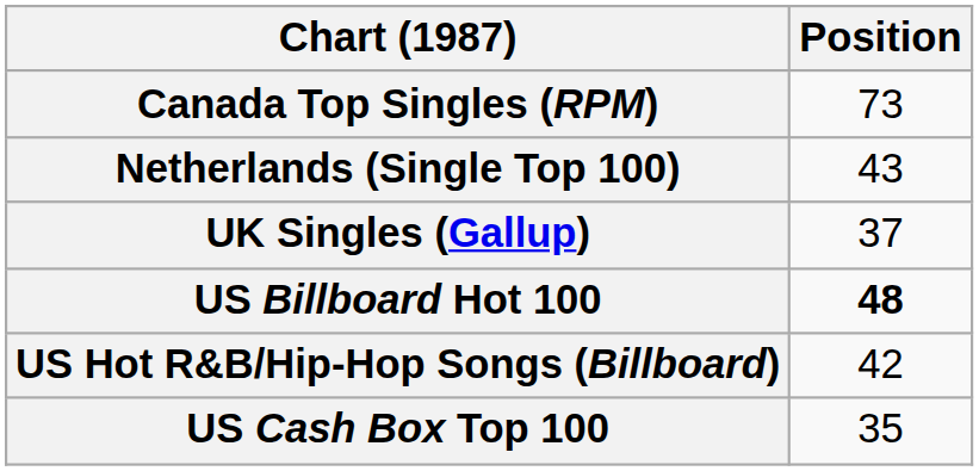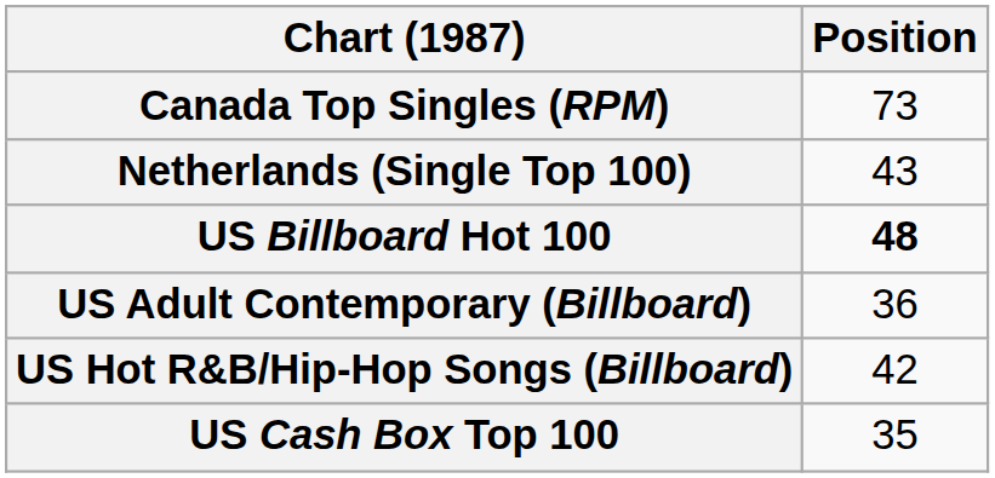 <table class="wikitable plainrowheaders sortable" style="text-align:center">
 <tr>
 <th scope="col">Chart (1987)</th>
 <th scope="col">Position</th>
 </tr>
 <tr>
 <th scope="row">Canada Top Singles (<em>RPM</em>)</th>
 <td>73</td>
 </tr>
 <tr>
 <th scope="row">Netherlands (Single Top 100)</th>
 <td>43</td>
 </tr>
 <tr>
-<th scope="row">UK Singles (<a href='#'>Gallup</a>)</th>
-<td>37</td>
+<th scope="row">US <em>Billboard</em> Hot 100</th>
+<td><strong>48</strong></td>
 </tr>
 <tr>
-<th scope="row">US <em>Billboard</em> Hot 100</th>
-<td><strong>48</strong></td>
+<th scope="row">US Adult Contemporary (<em>Billboard</em>)</th>
+<td>36</td>
 </tr>
 <tr>
 <th scope="row">US Hot R&B/Hip-Hop Songs (<em>Billboard</em>)</th>
 <td>42</td>
 </tr>
 <tr>
 <th scope="row">US <em>Cash Box</em> Top 100</th>
 <td>35</td>
 </tr>
 </table>
